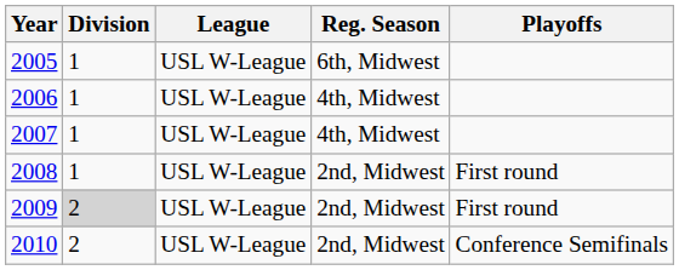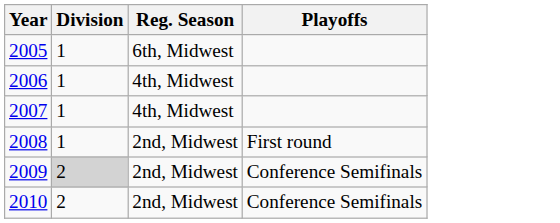 <table class="wikitable">
 <tr>
 <th>Year</th>
 <th>Division</th>
-<th>League</th>
 <th>Reg. Season</th>
 <th>Playoffs</th>
 </tr>
 <tr>
 <td><a href='#'>2005</a></td>
 <td>1</td>
-<td>USL W-League</td>
 <td>6th, Midwest</td>
 <td></td>
 </tr>
 <tr>
 <td><a href='#'>2006</a></td>
 <td>1</td>
-<td>USL W-League</td>
 <td>4th, Midwest</td>
 <td></td>
 </tr>
 <tr>
 <td><a href='#'>2007</a></td>
 <td>1</td>
-<td>USL W-League</td>
 <td>4th, Midwest</td>
 <td></td>
 </tr>
 <tr>
 <td><a href='#'>2008</a></td>
 <td>1</td>
-<td>USL W-League</td>
 <td>2nd, Midwest</td>
 <td>First round</td>
 </tr>
 <tr>
 <td><a href='#'>2009</a></td>
 <td style="background: lightgrey;">2</td>
-<td>USL W-League</td>
 <td>2nd, Midwest</td>
-<td>First round</td>
+<td>Conference Semifinals</td>
 </tr>
 <tr>
 <td><a href='#'>2010</a></td>
 <td>2</td>
-<td>USL W-League</td>
 <td>2nd, Midwest</td>
 <td>Conference Semifinals</td>
 </tr>
 </table>
